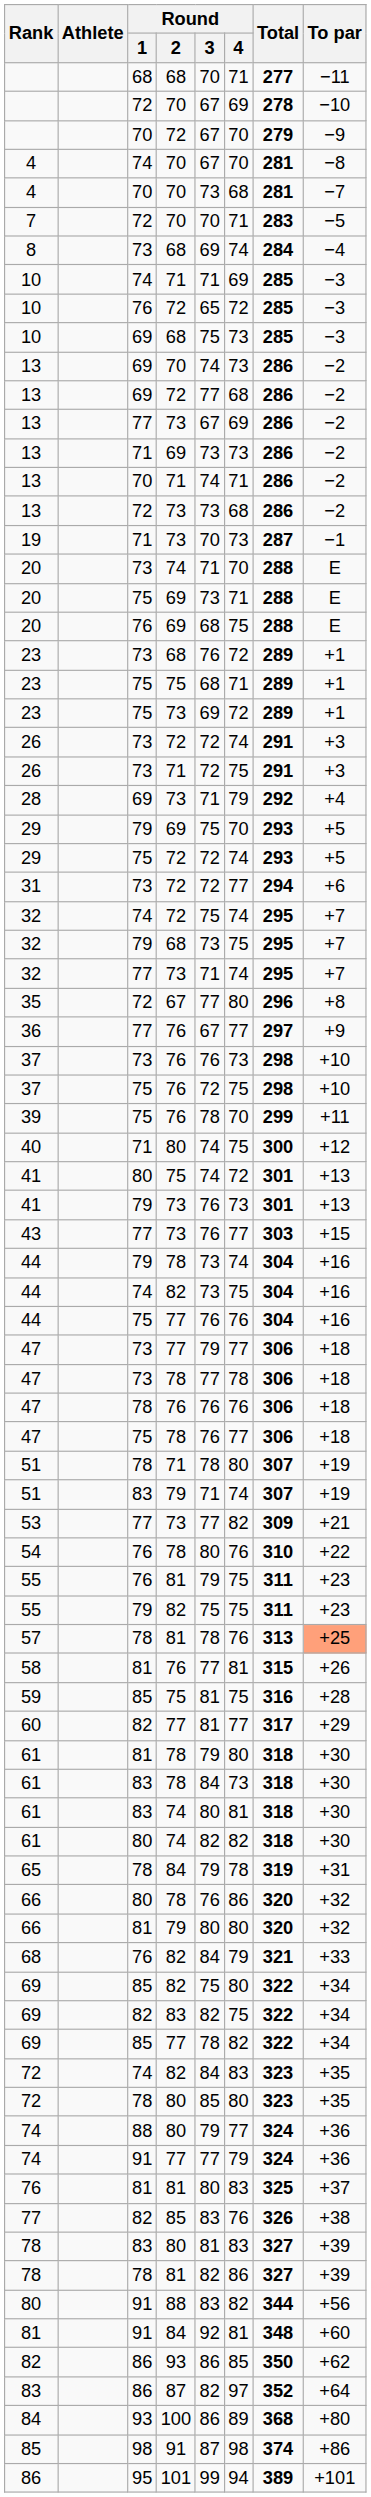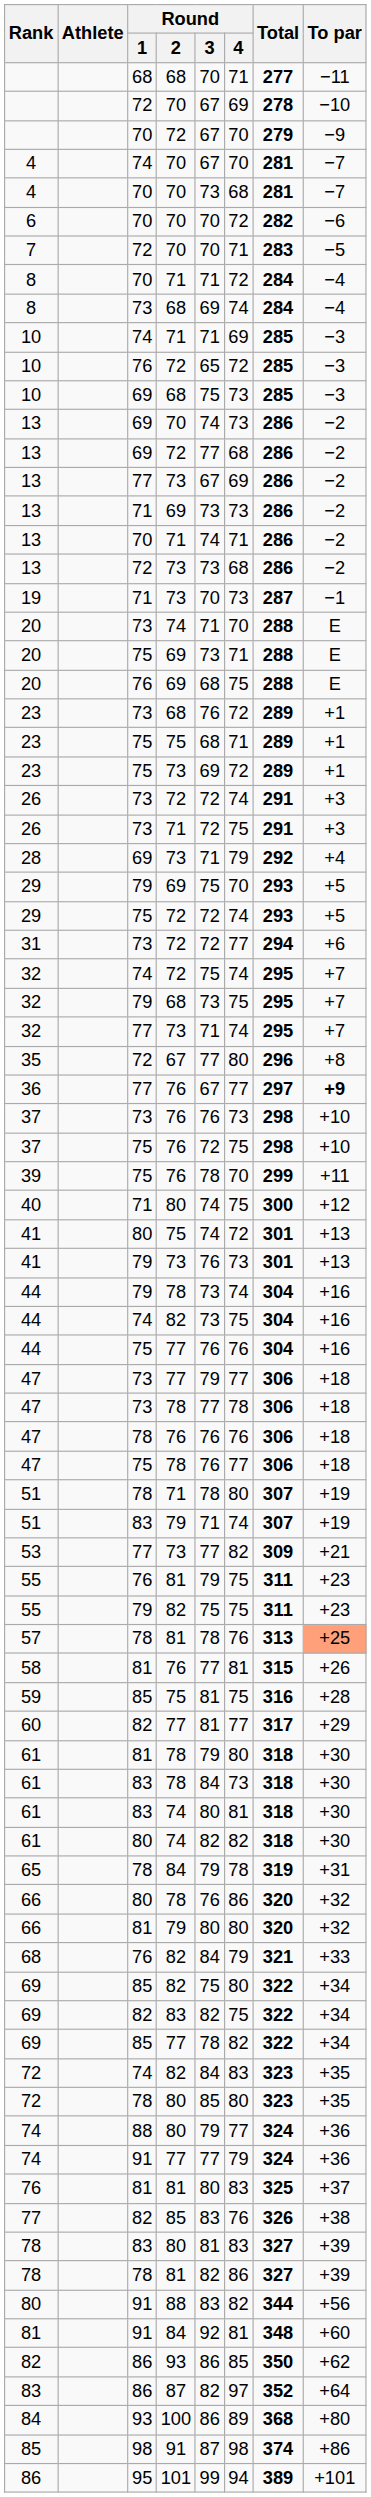 <table class=wikitable style="text-align:center">
 <tr>
 <th rowspan="2">Rank</th>
 <th rowspan="2">Athlete</th>
 <th colspan="4">Round</th>
 <th rowspan="2">Total</th>
 <th rowspan="2">To par</th>
 </tr>
 <tr>
 <th>1</th>
 <th>2</th>
 <th>3</th>
 <th>4</th>
 </tr>
 <tr>
 <td></td>
 <td align=left></td>
 <td>68</td>
 <td>68</td>
 <td>70</td>
 <td>71</td>
 <td><strong>277</strong></td>
 <td>−11</td>
 </tr>
 <tr>
 <td></td>
 <td align=left></td>
 <td>72</td>
 <td>70</td>
 <td>67</td>
 <td>69</td>
 <td><strong>278</strong></td>
 <td>−10</td>
 </tr>
 <tr>
 <td></td>
 <td align=left></td>
 <td>70</td>
 <td>72</td>
 <td>67</td>
 <td>70</td>
 <td><strong>279</strong></td>
 <td>−9</td>
 </tr>
 <tr>
 <td>4</td>
 <td align=left></td>
 <td>74</td>
 <td>70</td>
 <td>67</td>
 <td>70</td>
 <td><strong>281</strong></td>
-<td>−8</td>
+<td>−7</td>
 </tr>
 <tr>
 <td>4</td>
 <td align=left></td>
 <td>70</td>
 <td>70</td>
 <td>73</td>
 <td>68</td>
 <td><strong>281</strong></td>
 <td>−7</td>
 </tr>
 <tr>
+<td>6</td>
+<td align=left></td>
+<td>70</td>
+<td>70</td>
+<td>70</td>
+<td>72</td>
+<td><strong>282</strong></td>
+<td>−6</td>
+</tr>
+<tr>
 <td>7</td>
 <td align=left></td>
 <td>72</td>
 <td>70</td>
 <td>70</td>
 <td>71</td>
 <td><strong>283</strong></td>
 <td>−5</td>
+</tr>
+<tr>
+<td>8</td>
+<td align=left></td>
+<td>70</td>
+<td>71</td>
+<td>71</td>
+<td>72</td>
+<td><strong>284</strong></td>
+<td>−4</td>
 </tr>
 <tr>
 <td>8</td>
 <td align=left></td>
 <td>73</td>
 <td>68</td>
 <td>69</td>
 <td>74</td>
 <td><strong>284</strong></td>
 <td>−4</td>
 </tr>
 <tr>
 <td>10</td>
 <td align=left></td>
 <td>74</td>
 <td>71</td>
 <td>71</td>
 <td>69</td>
 <td><strong>285</strong></td>
 <td>−3</td>
 </tr>
 <tr>
 <td>10</td>
 <td align=left></td>
 <td>76</td>
 <td>72</td>
 <td>65</td>
 <td>72</td>
 <td><strong>285</strong></td>
 <td>−3</td>
 </tr>
 <tr>
 <td>10</td>
 <td align=left></td>
 <td>69</td>
 <td>68</td>
 <td>75</td>
 <td>73</td>
 <td><strong>285</strong></td>
 <td>−3</td>
 </tr>
 <tr>
 <td>13</td>
 <td align=left></td>
 <td>69</td>
 <td>70</td>
 <td>74</td>
 <td>73</td>
 <td><strong>286</strong></td>
 <td>−2</td>
 </tr>
 <tr>
 <td>13</td>
 <td align=left></td>
 <td>69</td>
 <td>72</td>
 <td>77</td>
 <td>68</td>
 <td><strong>286</strong></td>
 <td>−2</td>
 </tr>
 <tr>
 <td>13</td>
 <td align=left></td>
 <td>77</td>
 <td>73</td>
 <td>67</td>
 <td>69</td>
 <td><strong>286</strong></td>
 <td>−2</td>
 </tr>
 <tr>
 <td>13</td>
 <td align=left></td>
 <td>71</td>
 <td>69</td>
 <td>73</td>
 <td>73</td>
 <td><strong>286</strong></td>
 <td>−2</td>
 </tr>
 <tr>
 <td>13</td>
 <td align=left></td>
 <td>70</td>
 <td>71</td>
 <td>74</td>
 <td>71</td>
 <td><strong>286</strong></td>
 <td>−2</td>
 </tr>
 <tr>
 <td>13</td>
 <td align=left></td>
 <td>72</td>
 <td>73</td>
 <td>73</td>
 <td>68</td>
 <td><strong>286</strong></td>
 <td>−2</td>
 </tr>
 <tr>
 <td>19</td>
 <td align=left></td>
 <td>71</td>
 <td>73</td>
 <td>70</td>
 <td>73</td>
 <td><strong>287</strong></td>
 <td>−1</td>
 </tr>
 <tr>
 <td>20</td>
 <td align=left></td>
 <td>73</td>
 <td>74</td>
 <td>71</td>
 <td>70</td>
 <td><strong>288</strong></td>
 <td>E</td>
 </tr>
 <tr>
 <td>20</td>
 <td align=left></td>
 <td>75</td>
 <td>69</td>
 <td>73</td>
 <td>71</td>
 <td><strong>288</strong></td>
 <td>E</td>
 </tr>
 <tr>
 <td>20</td>
 <td align=left></td>
 <td>76</td>
 <td>69</td>
 <td>68</td>
 <td>75</td>
 <td><strong>288</strong></td>
 <td>E</td>
 </tr>
 <tr>
 <td>23</td>
 <td align=left></td>
 <td>73</td>
 <td>68</td>
 <td>76</td>
 <td>72</td>
 <td><strong>289</strong></td>
 <td>+1</td>
 </tr>
 <tr>
 <td>23</td>
 <td align=left></td>
 <td>75</td>
 <td>75</td>
 <td>68</td>
 <td>71</td>
 <td><strong>289</strong></td>
 <td>+1</td>
 </tr>
 <tr>
 <td>23</td>
 <td align=left></td>
 <td>75</td>
 <td>73</td>
 <td>69</td>
 <td>72</td>
 <td><strong>289</strong></td>
 <td>+1</td>
 </tr>
 <tr>
 <td>26</td>
 <td align=left></td>
 <td>73</td>
 <td>72</td>
 <td>72</td>
 <td>74</td>
 <td><strong>291</strong></td>
 <td>+3</td>
 </tr>
 <tr>
 <td>26</td>
 <td align=left></td>
 <td>73</td>
 <td>71</td>
 <td>72</td>
 <td>75</td>
 <td><strong>291</strong></td>
 <td>+3</td>
 </tr>
 <tr>
 <td>28</td>
 <td align=left></td>
 <td>69</td>
 <td>73</td>
 <td>71</td>
 <td>79</td>
 <td><strong>292</strong></td>
 <td>+4</td>
 </tr>
 <tr>
 <td>29</td>
 <td align=left></td>
 <td>79</td>
 <td>69</td>
 <td>75</td>
 <td>70</td>
 <td><strong>293</strong></td>
 <td>+5</td>
 </tr>
 <tr>
 <td>29</td>
 <td align=left></td>
 <td>75</td>
 <td>72</td>
 <td>72</td>
 <td>74</td>
 <td><strong>293</strong></td>
 <td>+5</td>
 </tr>
 <tr>
 <td>31</td>
 <td align=left></td>
 <td>73</td>
 <td>72</td>
 <td>72</td>
 <td>77</td>
 <td><strong>294</strong></td>
 <td>+6</td>
 </tr>
 <tr>
 <td>32</td>
 <td align=left></td>
 <td>74</td>
 <td>72</td>
 <td>75</td>
 <td>74</td>
 <td><strong>295</strong></td>
 <td>+7</td>
 </tr>
 <tr>
 <td>32</td>
 <td align=left></td>
 <td>79</td>
 <td>68</td>
 <td>73</td>
 <td>75</td>
 <td><strong>295</strong></td>
 <td>+7</td>
 </tr>
 <tr>
 <td>32</td>
 <td align=left></td>
 <td>77</td>
 <td>73</td>
 <td>71</td>
 <td>74</td>
 <td><strong>295</strong></td>
 <td>+7</td>
 </tr>
 <tr>
 <td>35</td>
 <td align=left></td>
 <td>72</td>
 <td>67</td>
 <td>77</td>
 <td>80</td>
 <td><strong>296</strong></td>
 <td>+8</td>
 </tr>
 <tr>
 <td>36</td>
 <td align=left></td>
 <td>77</td>
 <td>76</td>
 <td>67</td>
 <td>77</td>
 <td><strong>297</strong></td>
-<td>+9</td>
+<td><strong>+9</strong></td>
 </tr>
 <tr>
 <td>37</td>
 <td align=left></td>
 <td>73</td>
 <td>76</td>
 <td>76</td>
 <td>73</td>
 <td><strong>298</strong></td>
 <td>+10</td>
 </tr>
 <tr>
 <td>37</td>
 <td align=left></td>
 <td>75</td>
 <td>76</td>
 <td>72</td>
 <td>75</td>
 <td><strong>298</strong></td>
 <td>+10</td>
 </tr>
 <tr>
 <td>39</td>
 <td align=left></td>
 <td>75</td>
 <td>76</td>
 <td>78</td>
 <td>70</td>
 <td><strong>299</strong></td>
 <td>+11</td>
 </tr>
 <tr>
 <td>40</td>
 <td align=left></td>
 <td>71</td>
 <td>80</td>
 <td>74</td>
 <td>75</td>
 <td><strong>300</strong></td>
 <td>+12</td>
 </tr>
 <tr>
 <td>41</td>
 <td align=left></td>
 <td>80</td>
 <td>75</td>
 <td>74</td>
 <td>72</td>
 <td><strong>301</strong></td>
 <td>+13</td>
 </tr>
 <tr>
 <td>41</td>
 <td align=left></td>
 <td>79</td>
 <td>73</td>
 <td>76</td>
 <td>73</td>
 <td><strong>301</strong></td>
 <td>+13</td>
-</tr>
-<tr>
-<td>43</td>
-<td align=left></td>
-<td>77</td>
-<td>73</td>
-<td>76</td>
-<td>77</td>
-<td><strong>303</strong></td>
-<td>+15</td>
 </tr>
 <tr>
 <td>44</td>
 <td align=left></td>
 <td>79</td>
 <td>78</td>
 <td>73</td>
 <td>74</td>
 <td><strong>304</strong></td>
 <td>+16</td>
 </tr>
 <tr>
 <td>44</td>
 <td align=left></td>
 <td>74</td>
 <td>82</td>
 <td>73</td>
 <td>75</td>
 <td><strong>304</strong></td>
 <td>+16</td>
 </tr>
 <tr>
 <td>44</td>
 <td align=left></td>
 <td>75</td>
 <td>77</td>
 <td>76</td>
 <td>76</td>
 <td><strong>304</strong></td>
 <td>+16</td>
 </tr>
 <tr>
 <td>47</td>
 <td align=left></td>
 <td>73</td>
 <td>77</td>
 <td>79</td>
 <td>77</td>
 <td><strong>306</strong></td>
 <td>+18</td>
 </tr>
 <tr>
 <td>47</td>
 <td align=left></td>
 <td>73</td>
 <td>78</td>
 <td>77</td>
 <td>78</td>
 <td><strong>306</strong></td>
 <td>+18</td>
 </tr>
 <tr>
 <td>47</td>
 <td align=left></td>
 <td>78</td>
 <td>76</td>
 <td>76</td>
 <td>76</td>
 <td><strong>306</strong></td>
 <td>+18</td>
 </tr>
 <tr>
 <td>47</td>
 <td align=left></td>
 <td>75</td>
 <td>78</td>
 <td>76</td>
 <td>77</td>
 <td><strong>306</strong></td>
 <td>+18</td>
 </tr>
 <tr>
 <td>51</td>
 <td align=left></td>
 <td>78</td>
 <td>71</td>
 <td>78</td>
 <td>80</td>
 <td><strong>307</strong></td>
 <td>+19</td>
 </tr>
 <tr>
 <td>51</td>
 <td align=left></td>
 <td>83</td>
 <td>79</td>
 <td>71</td>
 <td>74</td>
 <td><strong>307</strong></td>
 <td>+19</td>
 </tr>
 <tr>
 <td>53</td>
 <td align=left></td>
 <td>77</td>
 <td>73</td>
 <td>77</td>
 <td>82</td>
 <td><strong>309</strong></td>
 <td>+21</td>
-</tr>
-<tr>
-<td>54</td>
-<td align=left></td>
-<td>76</td>
-<td>78</td>
-<td>80</td>
-<td>76</td>
-<td><strong>310</strong></td>
-<td>+22</td>
 </tr>
 <tr>
 <td>55</td>
 <td align=left></td>
 <td>76</td>
 <td>81</td>
 <td>79</td>
 <td>75</td>
 <td><strong>311</strong></td>
 <td>+23</td>
 </tr>
 <tr>
 <td>55</td>
 <td align=left></td>
 <td>79</td>
 <td>82</td>
 <td>75</td>
 <td>75</td>
 <td><strong>311</strong></td>
 <td>+23</td>
 </tr>
 <tr>
 <td>57</td>
 <td align=left></td>
 <td>78</td>
 <td>81</td>
 <td>78</td>
 <td>76</td>
 <td><strong>313</strong></td>
 <td style="background: lightsalmon;">+25</td>
 </tr>
 <tr>
 <td>58</td>
 <td align=left></td>
 <td>81</td>
 <td>76</td>
 <td>77</td>
 <td>81</td>
 <td><strong>315</strong></td>
 <td>+26</td>
 </tr>
 <tr>
 <td>59</td>
 <td align=left></td>
 <td>85</td>
 <td>75</td>
 <td>81</td>
 <td>75</td>
 <td><strong>316</strong></td>
 <td>+28</td>
 </tr>
 <tr>
 <td>60</td>
 <td align=left></td>
 <td>82</td>
 <td>77</td>
 <td>81</td>
 <td>77</td>
 <td><strong>317</strong></td>
 <td>+29</td>
 </tr>
 <tr>
 <td>61</td>
 <td align=left></td>
 <td>81</td>
 <td>78</td>
 <td>79</td>
 <td>80</td>
 <td><strong>318</strong></td>
 <td>+30</td>
 </tr>
 <tr>
 <td>61</td>
 <td align=left></td>
 <td>83</td>
 <td>78</td>
 <td>84</td>
 <td>73</td>
 <td><strong>318</strong></td>
 <td>+30</td>
 </tr>
 <tr>
 <td>61</td>
 <td align=left></td>
 <td>83</td>
 <td>74</td>
 <td>80</td>
 <td>81</td>
 <td><strong>318</strong></td>
 <td>+30</td>
 </tr>
 <tr>
 <td>61</td>
 <td align=left></td>
 <td>80</td>
 <td>74</td>
 <td>82</td>
 <td>82</td>
 <td><strong>318</strong></td>
 <td>+30</td>
 </tr>
 <tr>
 <td>65</td>
 <td align=left></td>
 <td>78</td>
 <td>84</td>
 <td>79</td>
 <td>78</td>
 <td><strong>319</strong></td>
 <td>+31</td>
 </tr>
 <tr>
 <td>66</td>
 <td align=left></td>
 <td>80</td>
 <td>78</td>
 <td>76</td>
 <td>86</td>
 <td><strong>320</strong></td>
 <td>+32</td>
 </tr>
 <tr>
 <td>66</td>
 <td align=left></td>
 <td>81</td>
 <td>79</td>
 <td>80</td>
 <td>80</td>
 <td><strong>320</strong></td>
 <td>+32</td>
 </tr>
 <tr>
 <td>68</td>
 <td align=left></td>
 <td>76</td>
 <td>82</td>
 <td>84</td>
 <td>79</td>
 <td><strong>321</strong></td>
 <td>+33</td>
 </tr>
 <tr>
 <td>69</td>
 <td align=left></td>
 <td>85</td>
 <td>82</td>
 <td>75</td>
 <td>80</td>
 <td><strong>322</strong></td>
 <td>+34</td>
 </tr>
 <tr>
 <td>69</td>
 <td align=left></td>
 <td>82</td>
 <td>83</td>
 <td>82</td>
 <td>75</td>
 <td><strong>322</strong></td>
 <td>+34</td>
 </tr>
 <tr>
 <td>69</td>
 <td align=left></td>
 <td>85</td>
 <td>77</td>
 <td>78</td>
 <td>82</td>
 <td><strong>322</strong></td>
 <td>+34</td>
 </tr>
 <tr>
 <td>72</td>
 <td align=left></td>
 <td>74</td>
 <td>82</td>
 <td>84</td>
 <td>83</td>
 <td><strong>323</strong></td>
 <td>+35</td>
 </tr>
 <tr>
 <td>72</td>
 <td align=left></td>
 <td>78</td>
 <td>80</td>
 <td>85</td>
 <td>80</td>
 <td><strong>323</strong></td>
 <td>+35</td>
 </tr>
 <tr>
 <td>74</td>
 <td align=left></td>
 <td>88</td>
 <td>80</td>
 <td>79</td>
 <td>77</td>
 <td><strong>324</strong></td>
 <td>+36</td>
 </tr>
 <tr>
 <td>74</td>
 <td align=left></td>
 <td>91</td>
 <td>77</td>
 <td>77</td>
 <td>79</td>
 <td><strong>324</strong></td>
 <td>+36</td>
 </tr>
 <tr>
 <td>76</td>
 <td align=left></td>
 <td>81</td>
 <td>81</td>
 <td>80</td>
 <td>83</td>
 <td><strong>325</strong></td>
 <td>+37</td>
 </tr>
 <tr>
 <td>77</td>
 <td align=left></td>
 <td>82</td>
 <td>85</td>
 <td>83</td>
 <td>76</td>
 <td><strong>326</strong></td>
 <td>+38</td>
 </tr>
 <tr>
 <td>78</td>
 <td align=left></td>
 <td>83</td>
 <td>80</td>
 <td>81</td>
 <td>83</td>
 <td><strong>327</strong></td>
 <td>+39</td>
 </tr>
 <tr>
 <td>78</td>
 <td align=left></td>
 <td>78</td>
 <td>81</td>
 <td>82</td>
 <td>86</td>
 <td><strong>327</strong></td>
 <td>+39</td>
 </tr>
 <tr>
 <td>80</td>
 <td align=left></td>
 <td>91</td>
 <td>88</td>
 <td>83</td>
 <td>82</td>
 <td><strong>344</strong></td>
 <td>+56</td>
 </tr>
 <tr>
 <td>81</td>
 <td align=left></td>
 <td>91</td>
 <td>84</td>
 <td>92</td>
 <td>81</td>
 <td><strong>348</strong></td>
 <td>+60</td>
 </tr>
 <tr>
 <td>82</td>
 <td align=left></td>
 <td>86</td>
 <td>93</td>
 <td>86</td>
 <td>85</td>
 <td><strong>350</strong></td>
 <td>+62</td>
 </tr>
 <tr>
 <td>83</td>
 <td align=left></td>
 <td>86</td>
 <td>87</td>
 <td>82</td>
 <td>97</td>
 <td><strong>352</strong></td>
 <td>+64</td>
 </tr>
 <tr>
 <td>84</td>
 <td align=left></td>
 <td>93</td>
 <td>100</td>
 <td>86</td>
 <td>89</td>
 <td><strong>368</strong></td>
 <td>+80</td>
 </tr>
 <tr>
 <td>85</td>
 <td align=left></td>
 <td>98</td>
 <td>91</td>
 <td>87</td>
 <td>98</td>
 <td><strong>374</strong></td>
 <td>+86</td>
 </tr>
 <tr>
 <td>86</td>
 <td align=left></td>
 <td>95</td>
 <td>101</td>
 <td>99</td>
 <td>94</td>
 <td><strong>389</strong></td>
 <td>+101</td>
 </tr>
 </table>
